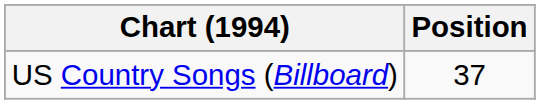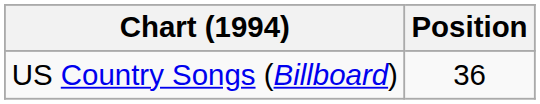 <table class="wikitable sortable">
 <tr>
 <th scope="col">Chart (1994)</th>
 <th scope="col">Position</th>
 </tr>
 <tr>
 <td>US <a href='#'>Country Songs</a> (<em><a href='#'>Billboard</a></em>)</td>
-<td align="center">37</td>
+<td align="center">36</td>
 </tr>
 </table>
